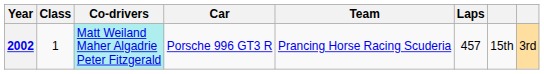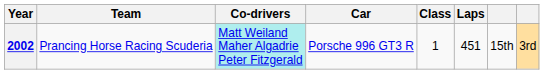 <table class="wikitable" style="text-align:center; font-size:90%">
 <tr>
 <th>Year</th>
-<th>Class</th>
+<th>Team</th>
 <th>Co-drivers</th>
 <th>Car</th>
-<th>Team</th>
+<th>Class</th>
 <th>Laps</th>
 <th></th>
 <th></th>
 </tr>
 <tr>
 <th><a href='#'>2002</a></th>
-<td>1</td>
+<td align="left"> <a href='#'>Prancing Horse Racing Scuderia</a></td>
 <td align="left" style="background: paleturquoise;"> <a href='#'>Matt Weiland</a><br> <a href='#'>Maher Algadrie</a><br> <a href='#'>Peter Fitzgerald</a></td>
 <td align="left"><a href='#'>Porsche 996 GT3 R</a></td>
-<td align="left"> <a href='#'>Prancing Horse Racing Scuderia</a></td>
-<td>457</td>
+<td>1</td>
+<td>451</td>
 <td>15th</td>
 <td style="background:#ffdf9f;">3rd</td>
 </tr>
 </table>
